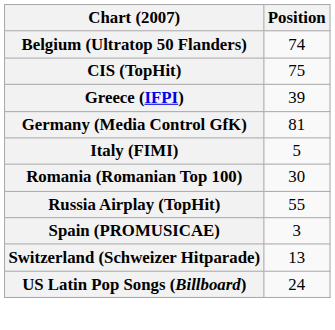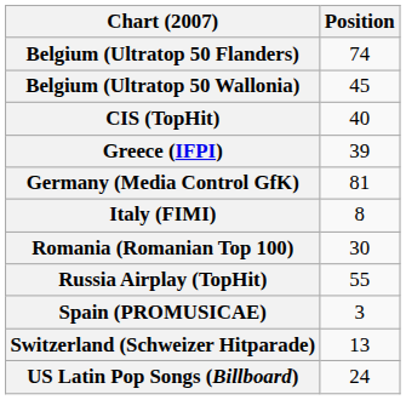 <table class="wikitable sortable plainrowheaders" style="text-align:center">
 <tr>
 <th scope="col">Chart (2007)</th>
 <th scope="col">Position</th>
 </tr>
 <tr>
 <th scope="row">Belgium (Ultratop 50 Flanders)</th>
 <td>74</td>
 </tr>
 <tr>
+<th scope="row">Belgium (Ultratop 50 Wallonia)</th>
+<td>45</td>
+</tr>
+<tr>
 <th scope="row">CIS (TopHit)</th>
-<td>75</td>
+<td>40</td>
 </tr>
 <tr>
 <th scope="row">Greece (<a href='#'>IFPI</a>)</th>
 <td>39</td>
 </tr>
 <tr>
 <th scope="row">Germany (Media Control GfK)</th>
 <td>81</td>
 </tr>
 <tr>
 <th scope="row">Italy (FIMI)</th>
-<td>5</td>
+<td>8</td>
 </tr>
 <tr>
 <th scope="row">Romania (Romanian Top 100)</th>
 <td>30</td>
 </tr>
 <tr>
 <th scope="row">Russia Airplay (TopHit)</th>
 <td>55</td>
 </tr>
 <tr>
 <th scope="row">Spain (PROMUSICAE)</th>
 <td>3</td>
 </tr>
 <tr>
 <th scope="row">Switzerland (Schweizer Hitparade)</th>
 <td>13</td>
 </tr>
 <tr>
 <th scope="row">US Latin Pop Songs (<em>Billboard</em>)</th>
 <td>24</td>
 </tr>
 </table>
